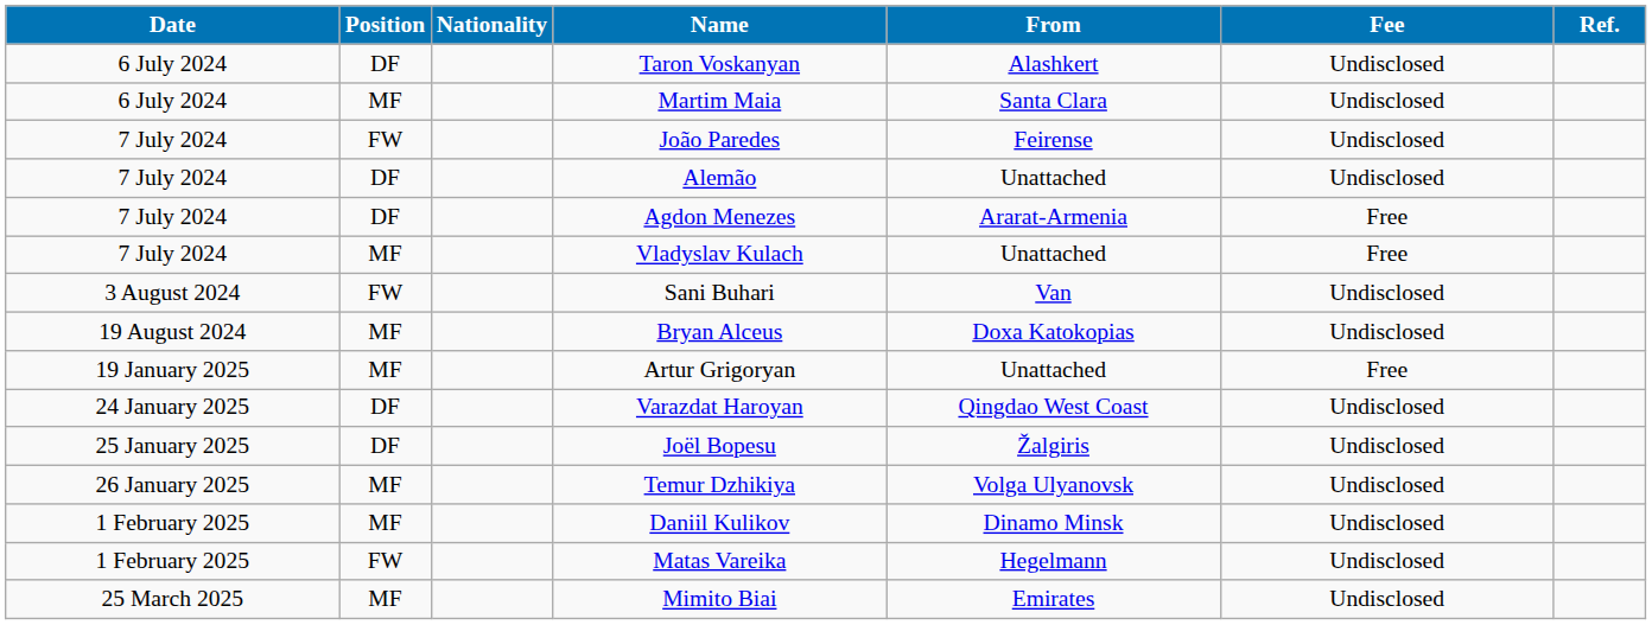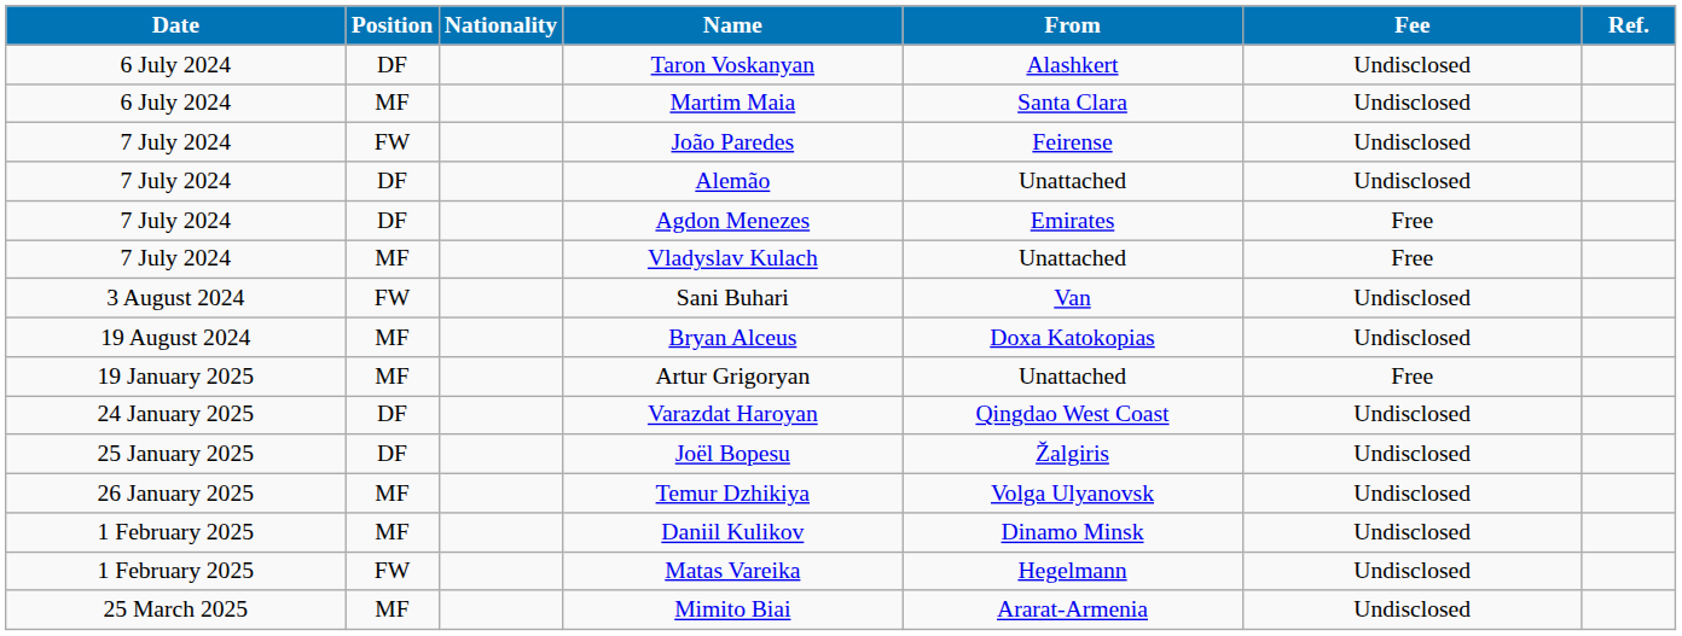 <table class="wikitable"  style="text-align:center; font-size:90%; ">
 <tr>
 <th style="background:#0174B5; color:#FFFFFF; width:200px;">Date</th>
 <th style="background:#0174B5; color:#FFFFFF; width:50px;">Position</th>
 <th style="background:#0174B5; color:#FFFFFF; width:50px;">Nationality</th>
 <th style="background:#0174B5; color:#FFFFFF; width:200px;">Name</th>
 <th style="background:#0174B5; color:#FFFFFF; width:200px;">From</th>
 <th style="background:#0174B5; color:#FFFFFF; width:200px;">Fee</th>
 <th style="background:#0174B5; color:#FFFFFF; width:50px;">Ref.</th>
 </tr>
 <tr>
 <td>6 July 2024</td>
 <td>DF</td>
 <td></td>
 <td><a href='#'>Taron Voskanyan</a></td>
 <td><a href='#'>Alashkert</a></td>
 <td>Undisclosed</td>
 <td></td>
 </tr>
 <tr>
 <td>6 July 2024</td>
 <td>MF</td>
 <td></td>
 <td><a href='#'>Martim Maia</a></td>
 <td><a href='#'>Santa Clara</a></td>
 <td>Undisclosed</td>
 <td></td>
 </tr>
 <tr>
 <td>7 July 2024</td>
 <td>FW</td>
 <td></td>
 <td><a href='#'>João Paredes</a></td>
 <td><a href='#'>Feirense</a></td>
 <td>Undisclosed</td>
 <td></td>
 </tr>
 <tr>
 <td>7 July 2024</td>
 <td>DF</td>
 <td></td>
 <td><a href='#'>Alemão</a></td>
 <td>Unattached</td>
 <td>Undisclosed</td>
 <td></td>
 </tr>
 <tr>
 <td>7 July 2024</td>
 <td>DF</td>
 <td></td>
 <td><a href='#'>Agdon Menezes</a></td>
-<td><a href='#'>Ararat-Armenia</a></td>
+<td><a href='#'>Emirates</a></td>
 <td>Free</td>
 <td></td>
 </tr>
 <tr>
 <td>7 July 2024</td>
 <td>MF</td>
 <td></td>
 <td><a href='#'>Vladyslav Kulach</a></td>
 <td>Unattached</td>
 <td>Free</td>
 <td></td>
 </tr>
 <tr>
 <td>3 August 2024</td>
 <td>FW</td>
 <td></td>
 <td>Sani Buhari</td>
 <td><a href='#'>Van</a></td>
 <td>Undisclosed</td>
 <td></td>
 </tr>
 <tr>
 <td>19 August 2024</td>
 <td>MF</td>
 <td></td>
 <td><a href='#'>Bryan Alceus</a></td>
 <td><a href='#'>Doxa Katokopias</a></td>
 <td>Undisclosed</td>
 <td></td>
 </tr>
 <tr>
 <td>19 January 2025</td>
 <td>MF</td>
 <td></td>
 <td>Artur Grigoryan</td>
 <td>Unattached</td>
 <td>Free</td>
 <td></td>
 </tr>
 <tr>
 <td>24 January 2025</td>
 <td>DF</td>
 <td></td>
 <td><a href='#'>Varazdat Haroyan</a></td>
 <td><a href='#'>Qingdao West Coast</a></td>
 <td>Undisclosed</td>
 <td></td>
 </tr>
 <tr>
 <td>25 January 2025</td>
 <td>DF</td>
 <td></td>
 <td><a href='#'>Joël Bopesu</a></td>
 <td><a href='#'>Žalgiris</a></td>
 <td>Undisclosed</td>
 <td></td>
 </tr>
 <tr>
 <td>26 January 2025</td>
 <td>MF</td>
 <td></td>
 <td><a href='#'>Temur Dzhikiya</a></td>
 <td><a href='#'>Volga Ulyanovsk</a></td>
 <td>Undisclosed</td>
 <td></td>
 </tr>
 <tr>
 <td>1 February 2025</td>
 <td>MF</td>
 <td></td>
 <td><a href='#'>Daniil Kulikov</a></td>
 <td><a href='#'>Dinamo Minsk</a></td>
 <td>Undisclosed</td>
 <td></td>
 </tr>
 <tr>
 <td>1 February 2025</td>
 <td>FW</td>
 <td></td>
 <td><a href='#'>Matas Vareika</a></td>
 <td><a href='#'>Hegelmann</a></td>
 <td>Undisclosed</td>
 <td></td>
 </tr>
 <tr>
 <td>25 March 2025</td>
 <td>MF</td>
 <td></td>
 <td><a href='#'>Mimito Biai</a></td>
-<td><a href='#'>Emirates</a></td>
+<td><a href='#'>Ararat-Armenia</a></td>
 <td>Undisclosed</td>
 <td></td>
 </tr>
 </table>
